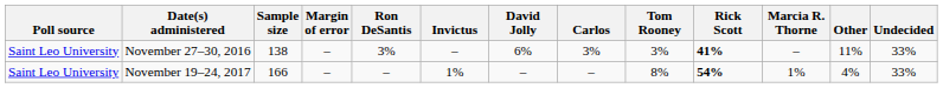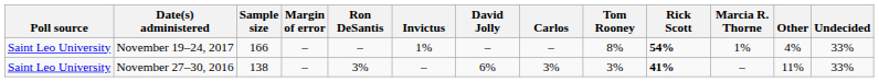 <table class="wikitable">
 <tr valign=bottom>
 <th>Poll source</th>
 <th>Date(s)<br>administered</th>
 <th>Sample<br>size</th>
 <th>Margin<br>of error</th>
 <th style="width:75px;">Ron<br>DeSantis</th>
 <th style="width:75px;"><br>Invictus</th>
 <th style="width:75px;">David<br>Jolly</th>
 <th style="width:75px;">Carlos<br></th>
 <th style="width:75px;">Tom<br>Rooney</th>
 <th style="width:75px;">Rick<br>Scott</th>
 <th style="width:75px;">Marcia R.<br>Thorne</th>
 <th>Other</th>
 <th>Undecided</th>
 </tr>
 <tr>
 <td><a href='#'>Saint Leo University</a></td>
+<td align=center>November 19–24, 2017</td>
+<td align=center>166</td>
+<td align=center>–</td>
+<td align=center>–</td>
+<td align=center>1%</td>
+<td align=center>–</td>
+<td align=center>–</td>
+<td align=center>8%</td>
+<td><strong>54%</strong></td>
+<td align=center>1%</td>
+<td align=center>4%</td>
+<td align=center>33%</td>
+</tr>
+<tr>
+<td><a href='#'>Saint Leo University</a></td>
 <td align=center>November 27–30, 2016</td>
 <td align=center>138</td>
 <td align=center>–</td>
 <td align=center>3%</td>
 <td align=center>–</td>
 <td align=center>6%</td>
 <td align=center>3%</td>
 <td align=center>3%</td>
 <td><strong>41%</strong></td>
 <td align=center>–</td>
 <td align=center>11%</td>
 <td align=center>33%</td>
 </tr>
-<tr>
-<td><a href='#'>Saint Leo University</a></td>
-<td align=center>November 19–24, 2017</td>
-<td align=center>166</td>
-<td align=center>–</td>
-<td align=center>–</td>
-<td align=center>1%</td>
-<td align=center>–</td>
-<td align=center>–</td>
-<td align=center>8%</td>
-<td><strong>54%</strong></td>
-<td align=center>1%</td>
-<td align=center>4%</td>
-<td align=center>33%</td>
-</tr>
 </table>
